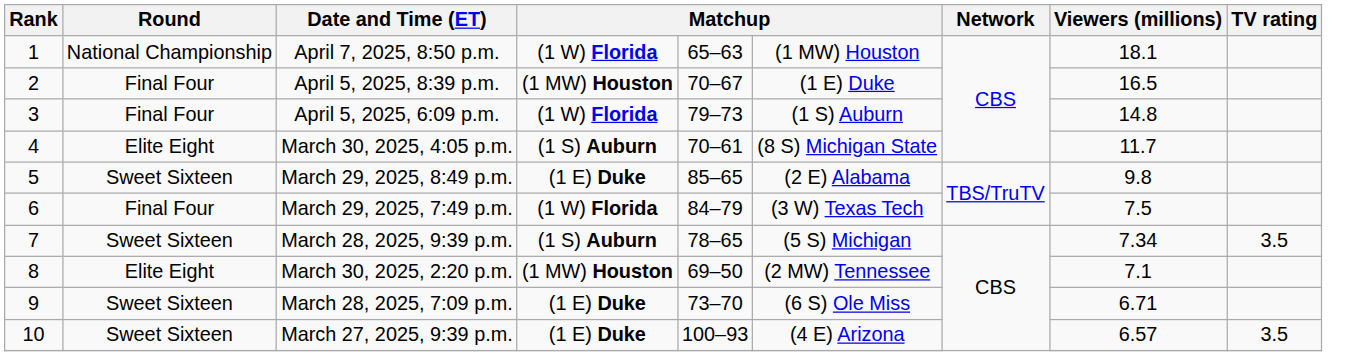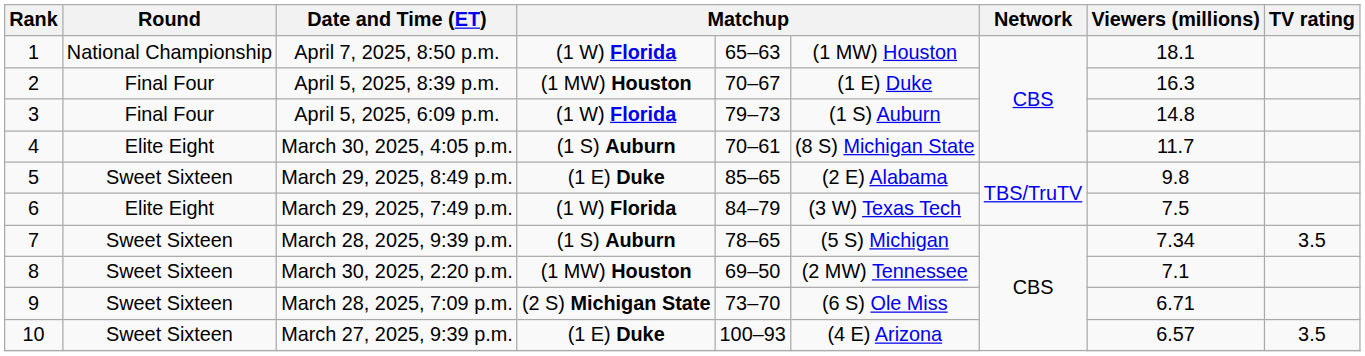 <table class="wikitable sortable" style="text-align:center;" size="95">
 <tr>
 <th>Rank</th>
 <th>Round</th>
 <th>Date and Time (<a href='#'>ET</a>)</th>
 <th class="unsortable" colspan=3>Matchup</th>
 <th>Network</th>
 <th data-sort-type="number">Viewers (millions)</th>
 <th data-sort-type="number">TV rating</th>
 </tr>
 <tr>
 <td>1</td>
 <td>National Championship</td>
 <td>April 7, 2025, 8:50 p.m.</td>
 <td>(1 W) <strong><a href='#'>Florida</a></strong></td>
 <td>65–63</td>
 <td>(1 MW) <a href='#'>Houston</a></td>
 <td rowspan="4"><a href='#'>CBS</a></td>
 <td>18.1</td>
 </tr>
 <tr>
 <td>2</td>
 <td>Final Four</td>
 <td data-sort-value="2">April 5, 2025, 8:39 p.m.</td>
 <td>(1 MW) <strong>Houston</strong></td>
 <td>70–67</td>
 <td>(1 E) <a href='#'>Duke</a></td>
-<td>16.5</td>
+<td>16.3</td>
 <td></td>
 </tr>
 <tr>
 <td>3</td>
 <td>Final Four</td>
 <td data-sort-value="2">April 5, 2025, 6:09 p.m.</td>
 <td>(1 W) <strong><a href='#'>Florida</a></strong></td>
 <td>79–73</td>
 <td>(1 S) <a href='#'>Auburn</a></td>
 <td>14.8</td>
 <td></td>
 </tr>
 <tr>
 <td>4</td>
 <td>Elite Eight</td>
 <td>March 30, 2025, 4:05 p.m.</td>
 <td>(1 S) <strong>Auburn</strong></td>
 <td>70–61</td>
 <td>(8 S) <a href='#'>Michigan State</a></td>
 <td>11.7</td>
 <td></td>
 </tr>
 <tr>
 <td>5</td>
 <td>Sweet Sixteen</td>
 <td>March 29, 2025, 8:49 p.m.</td>
 <td>(1 E) <strong>Duke</strong></td>
 <td>85–65</td>
 <td>(2 E) <a href='#'>Alabama</a></td>
 <td rowspan="2"><a href='#'>TBS/TruTV</a></td>
 <td>9.8</td>
 <td></td>
 </tr>
 <tr>
 <td>6</td>
-<td>Final Four</td>
+<td>Elite Eight</td>
 <td>March 29, 2025, 7:49 p.m.</td>
 <td>(1 W) <strong>Florida</strong></td>
 <td>84–79</td>
 <td>(3 W) <a href='#'>Texas Tech</a></td>
 <td>7.5</td>
 <td></td>
 </tr>
 <tr>
 <td>7</td>
 <td>Sweet Sixteen</td>
 <td>March 28, 2025, 9:39 p.m.</td>
 <td>(1 S) <strong>Auburn</strong></td>
 <td>78–65</td>
 <td>(5 S) <a href='#'>Michigan</a></td>
 <td rowspan="5">CBS</td>
 <td>7.34</td>
 <td>3.5</td>
 </tr>
 <tr>
 <td>8</td>
-<td>Elite Eight</td>
+<td>Sweet Sixteen</td>
 <td>March 30, 2025, 2:20 p.m.</td>
 <td>(1 MW) <strong>Houston</strong></td>
 <td>69–50</td>
 <td>(2 MW) <a href='#'>Tennessee</a></td>
 <td>7.1</td>
 <td></td>
 </tr>
 <tr>
 <td>9</td>
 <td>Sweet Sixteen</td>
 <td>March 28, 2025, 7:09 p.m.</td>
-<td>(1 E) <strong>Duke</strong></td>
+<td>(2 S) <strong>Michigan State</strong></td>
 <td>73–70</td>
 <td>(6 S) <a href='#'>Ole Miss</a></td>
 <td>6.71</td>
 <td></td>
 </tr>
 <tr>
 <td>10</td>
 <td>Sweet Sixteen</td>
 <td>March 27, 2025, 9:39 p.m.</td>
 <td>(1 E) <strong>Duke</strong></td>
 <td>100–93</td>
 <td>(4 E) <a href='#'>Arizona</a></td>
 <td>6.57</td>
 <td>3.5</td>
 </tr>
 <tr>
 </tr>
 </table>
